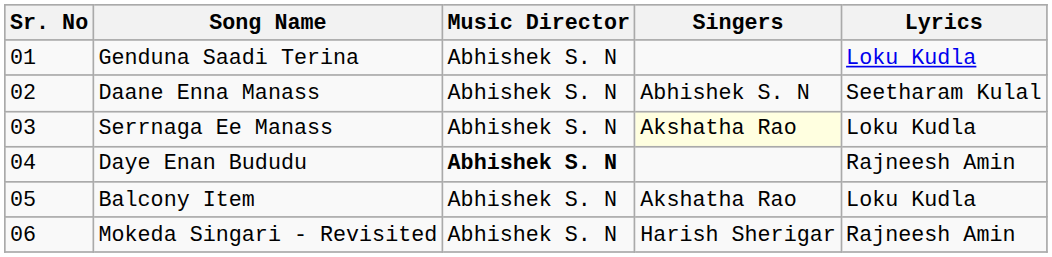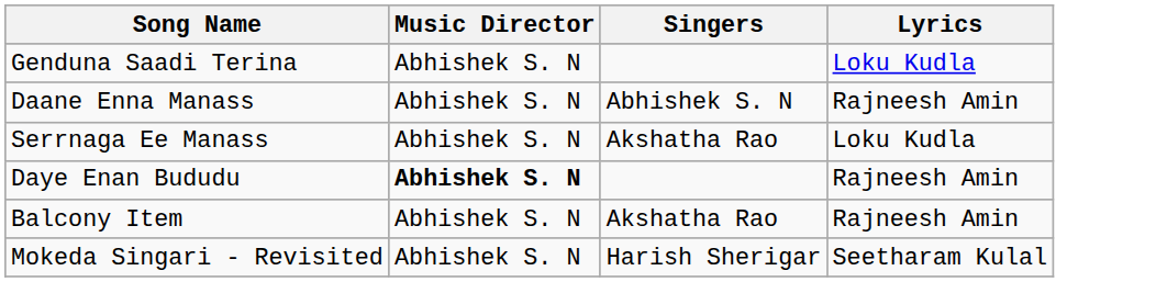 <table class="wikitable">
 <tr>
-<th>Sr. No</th>
 <th>Song Name</th>
 <th>Music Director</th>
 <th>Singers</th>
 <th>Lyrics</th>
 </tr>
 <tr>
-<td>01</td>
 <td>Genduna Saadi Terina</td>
 <td>Abhishek S. N</td>
 <td></td>
 <td><a href='#'>Loku Kudla</a></td>
 </tr>
 <tr>
-<td>02</td>
 <td>Daane Enna Manass</td>
 <td>Abhishek S. N</td>
 <td>Abhishek S. N</td>
-<td>Seetharam Kulal</td>
+<td>Rajneesh Amin</td>
 </tr>
 <tr>
-<td>03</td>
 <td>Serrnaga Ee Manass</td>
 <td>Abhishek S. N</td>
-<td style="background: lightyellow;">Akshatha Rao</td>
+<td>Akshatha Rao</td>
 <td>Loku Kudla</td>
 </tr>
 <tr>
-<td>04</td>
 <td>Daye Enan Bududu</td>
 <td><strong>Abhishek S. N</strong></td>
 <td></td>
 <td>Rajneesh Amin</td>
 </tr>
 <tr>
-<td>05</td>
 <td>Balcony Item</td>
 <td>Abhishek S. N</td>
 <td>Akshatha Rao</td>
-<td>Loku Kudla</td>
+<td>Rajneesh Amin</td>
 </tr>
 <tr>
-<td>06</td>
 <td>Mokeda Singari - Revisited</td>
 <td>Abhishek S. N</td>
 <td>Harish Sherigar</td>
-<td>Rajneesh Amin</td>
+<td>Seetharam Kulal</td>
 </tr>
 </table>
